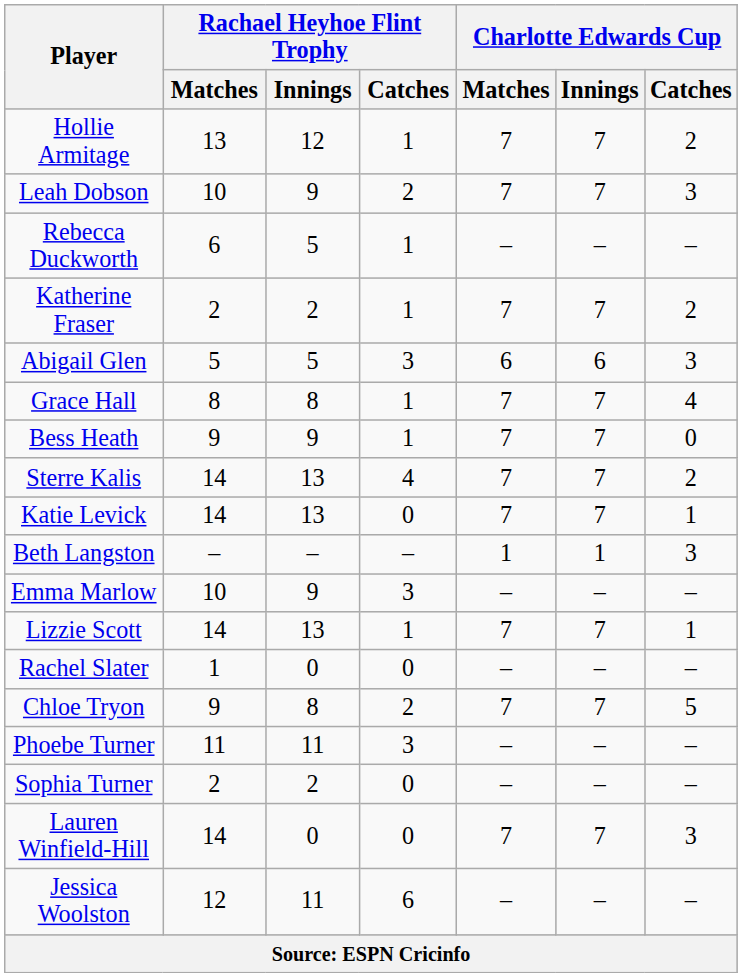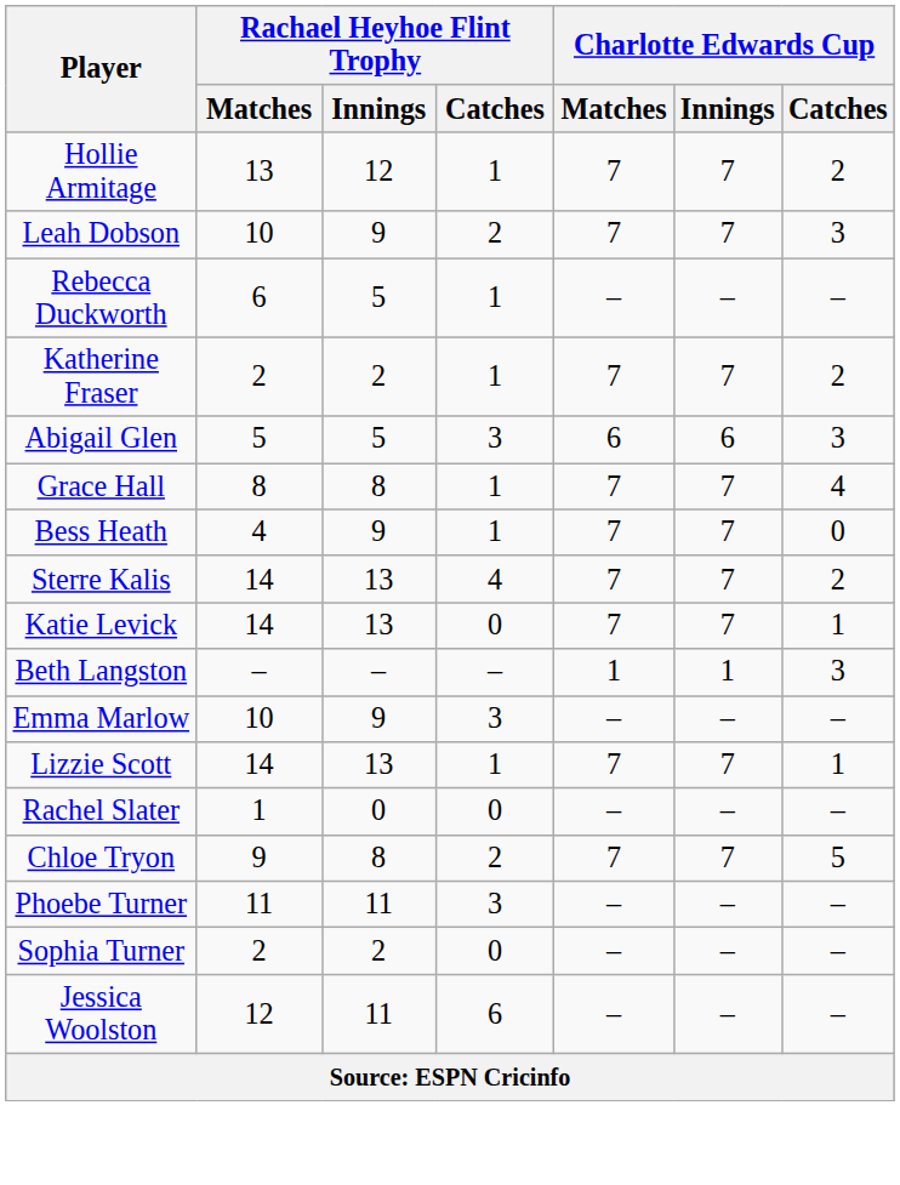 <table class="wikitable" style="text-align:center; width:55%;">
 <tr>
 <th rowspan=2>Player</th>
 <th colspan=3><a href='#'>Rachael Heyhoe Flint Trophy</a></th>
 <th colspan=3><a href='#'>Charlotte Edwards Cup</a></th>
 </tr>
 <tr>
 <th>Matches</th>
 <th>Innings</th>
 <th>Catches</th>
 <th>Matches</th>
 <th>Innings</th>
 <th>Catches</th>
 </tr>
 <tr>
 <td><a href='#'>Hollie Armitage</a></td>
 <td>13</td>
 <td>12</td>
 <td>1</td>
 <td>7</td>
 <td>7</td>
 <td>2</td>
 </tr>
 <tr>
 <td><a href='#'>Leah Dobson</a></td>
 <td>10</td>
 <td>9</td>
 <td>2</td>
 <td>7</td>
 <td>7</td>
 <td>3</td>
 </tr>
 <tr>
 <td><a href='#'>Rebecca Duckworth</a></td>
 <td>6</td>
 <td>5</td>
 <td>1</td>
 <td>–</td>
 <td>–</td>
 <td>–</td>
 </tr>
 <tr>
 <td><a href='#'>Katherine Fraser</a></td>
 <td>2</td>
 <td>2</td>
 <td>1</td>
 <td>7</td>
 <td>7</td>
 <td>2</td>
 </tr>
 <tr>
 <td><a href='#'>Abigail Glen</a></td>
 <td>5</td>
 <td>5</td>
 <td>3</td>
 <td>6</td>
 <td>6</td>
 <td>3</td>
 </tr>
 <tr>
 <td><a href='#'>Grace Hall</a></td>
 <td>8</td>
 <td>8</td>
 <td>1</td>
 <td>7</td>
 <td>7</td>
 <td>4</td>
 </tr>
 <tr>
 <td><a href='#'>Bess Heath</a></td>
-<td>9</td>
+<td>4</td>
 <td>9</td>
 <td>1</td>
 <td>7</td>
 <td>7</td>
 <td>0</td>
 </tr>
 <tr>
 <td><a href='#'>Sterre Kalis</a></td>
 <td>14</td>
 <td>13</td>
 <td>4</td>
 <td>7</td>
 <td>7</td>
 <td>2</td>
 </tr>
 <tr>
 <td><a href='#'>Katie Levick</a></td>
 <td>14</td>
 <td>13</td>
 <td>0</td>
 <td>7</td>
 <td>7</td>
 <td>1</td>
 </tr>
 <tr>
 <td><a href='#'>Beth Langston</a></td>
 <td>–</td>
 <td>–</td>
 <td>–</td>
 <td>1</td>
 <td>1</td>
 <td>3</td>
 </tr>
 <tr>
 <td><a href='#'>Emma Marlow</a></td>
 <td>10</td>
 <td>9</td>
 <td>3</td>
 <td>–</td>
 <td>–</td>
 <td>–</td>
 </tr>
 <tr>
 <td><a href='#'>Lizzie Scott</a></td>
 <td>14</td>
 <td>13</td>
 <td>1</td>
 <td>7</td>
 <td>7</td>
 <td>1</td>
 </tr>
 <tr>
 <td><a href='#'>Rachel Slater</a></td>
 <td>1</td>
 <td>0</td>
 <td>0</td>
 <td>–</td>
 <td>–</td>
 <td>–</td>
 </tr>
 <tr>
 <td><a href='#'>Chloe Tryon</a></td>
 <td>9</td>
 <td>8</td>
 <td>2</td>
 <td>7</td>
 <td>7</td>
 <td>5</td>
 </tr>
 <tr>
 <td><a href='#'>Phoebe Turner</a></td>
 <td>11</td>
 <td>11</td>
 <td>3</td>
 <td>–</td>
 <td>–</td>
 <td>–</td>
 </tr>
 <tr>
 <td><a href='#'>Sophia Turner</a></td>
 <td>2</td>
 <td>2</td>
 <td>0</td>
 <td>–</td>
 <td>–</td>
 <td>–</td>
 </tr>
 <tr>
-<td><a href='#'>Lauren Winfield-Hill</a></td>
-<td>14</td>
-<td>0</td>
-<td>0</td>
-<td>7</td>
-<td>7</td>
-<td>3</td>
-</tr>
-<tr>
 <td><a href='#'>Jessica Woolston</a></td>
 <td>12</td>
 <td>11</td>
 <td>6</td>
 <td>–</td>
 <td>–</td>
 <td>–</td>
 </tr>
 <tr>
 <th colspan="7"><small>Source: ESPN Cricinfo</small></th>
 </tr>
 </table>
